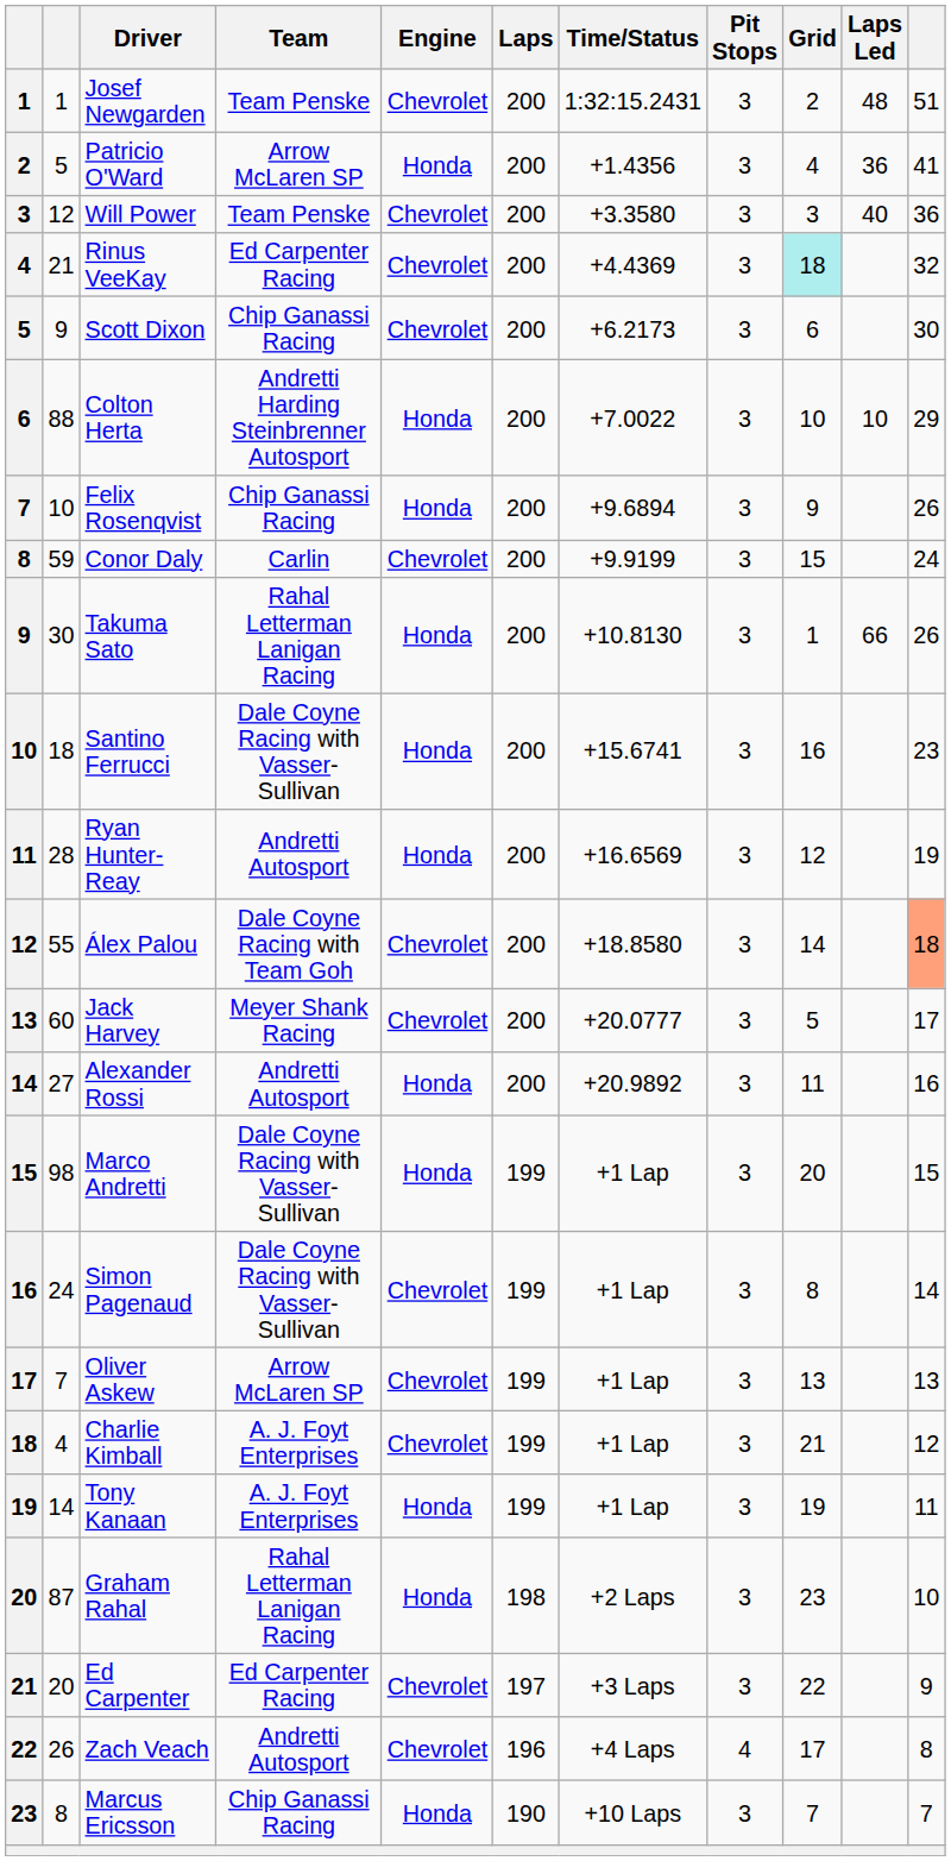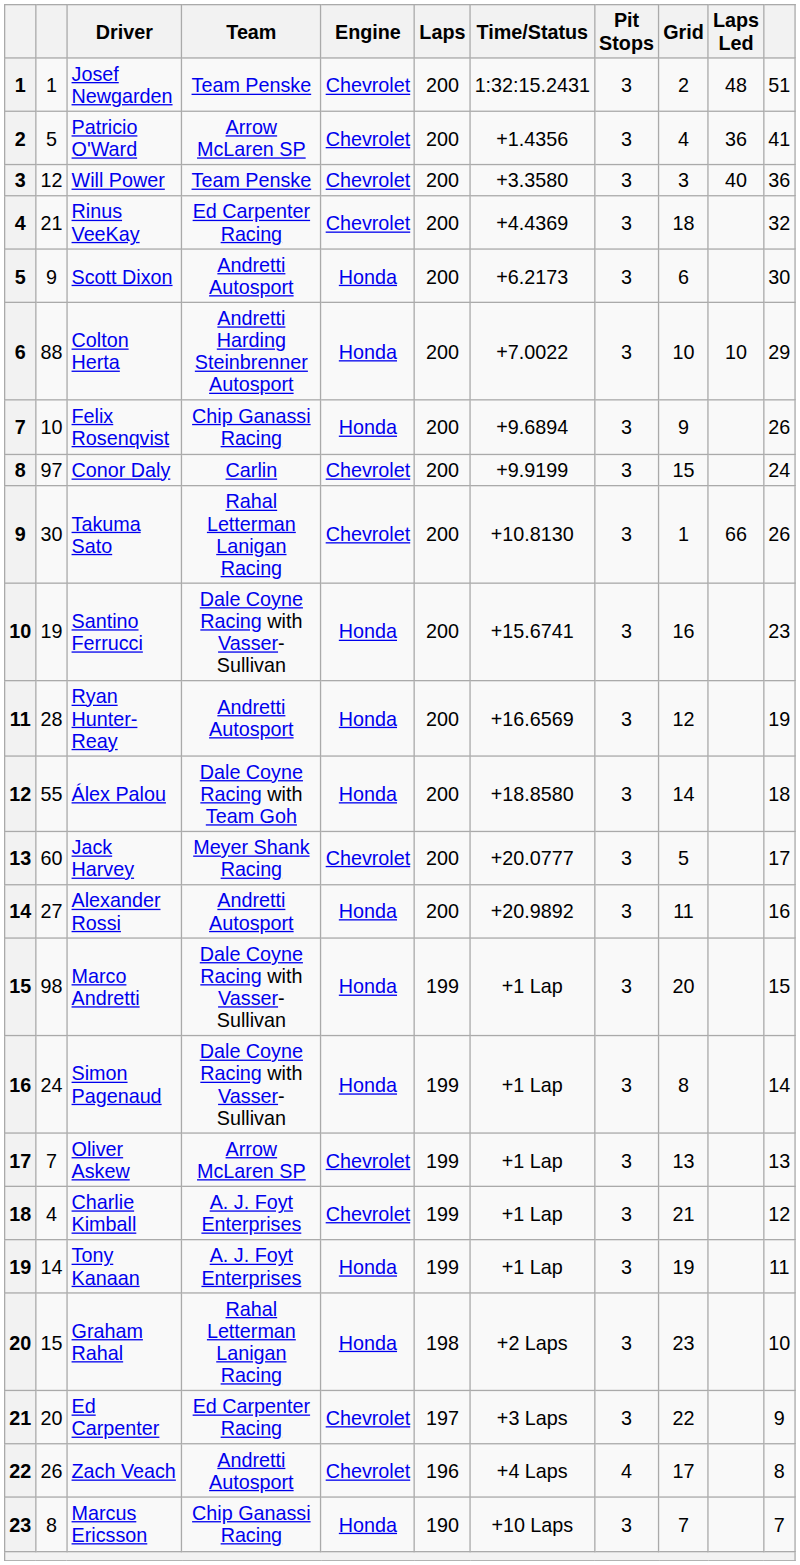 <table class="wikitable" style="text-align:center; font-size: 95%">
 <tr>
 <th></th>
 <th></th>
 <th>Driver</th>
 <th>Team</th>
 <th>Engine</th>
 <th>Laps</th>
 <th>Time/Status</th>
 <th>Pit<br>Stops</th>
 <th>Grid</th>
 <th>Laps<br>Led</th>
 <th></th>
 </tr>
 <tr>
 <th>1</th>
 <td>1</td>
 <td align="left"> <a href='#'>Josef Newgarden</a> <strong></strong></td>
 <td><a href='#'>Team Penske</a></td>
 <td><a href='#'>Chevrolet</a></td>
 <td>200</td>
 <td>1:32:15.2431</td>
 <td>3</td>
 <td>2</td>
 <td>48</td>
 <td>51</td>
 </tr>
 <tr>
 <th>2</th>
 <td>5</td>
 <td align="left"> <a href='#'>Patricio O'Ward</a></td>
 <td><a href='#'>Arrow McLaren SP</a></td>
-<td><a href='#'>Honda</a></td>
+<td><a href='#'>Chevrolet</a></td>
 <td>200</td>
 <td>+1.4356</td>
 <td>3</td>
 <td>4</td>
 <td>36</td>
 <td>41</td>
 </tr>
 <tr>
 <th>3</th>
 <td>12</td>
 <td align="left"> <a href='#'>Will Power</a> <strong></strong></td>
 <td><a href='#'>Team Penske</a></td>
 <td><a href='#'>Chevrolet</a></td>
 <td>200</td>
 <td>+3.3580</td>
 <td>3</td>
 <td>3</td>
 <td>40</td>
 <td>36</td>
 </tr>
 <tr>
 <th>4</th>
 <td>21</td>
 <td align="left"> <a href='#'>Rinus VeeKay</a> <strong></strong></td>
 <td><a href='#'>Ed Carpenter Racing</a></td>
 <td><a href='#'>Chevrolet</a></td>
 <td>200</td>
 <td>+4.4369</td>
 <td>3</td>
-<td style="background: paleturquoise;">18</td>
+<td>18</td>
 <td></td>
 <td>32</td>
 </tr>
 <tr>
 <th>5</th>
 <td>9</td>
 <td align="left"> <a href='#'>Scott Dixon</a> <strong></strong></td>
-<td><a href='#'>Chip Ganassi Racing</a></td>
-<td><a href='#'>Chevrolet</a></td>
+<td><a href='#'>Andretti Autosport</a></td>
+<td><a href='#'>Honda</a></td>
 <td>200</td>
 <td>+6.2173</td>
 <td>3</td>
 <td>6</td>
 <td></td>
 <td>30</td>
 </tr>
 <tr>
 <th>6</th>
 <td>88</td>
 <td align="left"> <a href='#'>Colton Herta</a></td>
 <td><a href='#'>Andretti Harding Steinbrenner Autosport</a></td>
 <td><a href='#'>Honda</a></td>
 <td>200</td>
 <td>+7.0022</td>
 <td>3</td>
 <td>10</td>
 <td>10</td>
 <td>29</td>
 </tr>
 <tr>
 <th>7</th>
 <td>10</td>
 <td align="left"> <a href='#'>Felix Rosenqvist</a></td>
 <td><a href='#'>Chip Ganassi Racing</a></td>
 <td><a href='#'>Honda</a></td>
 <td>200</td>
 <td>+9.6894</td>
 <td>3</td>
 <td>9</td>
 <td></td>
 <td>26</td>
 </tr>
 <tr>
 <th>8</th>
-<td>59</td>
+<td>97</td>
 <td align="left"> <a href='#'>Conor Daly</a></td>
 <td><a href='#'>Carlin</a></td>
 <td><a href='#'>Chevrolet</a></td>
 <td>200</td>
 <td>+9.9199</td>
 <td>3</td>
 <td>15</td>
 <td></td>
 <td>24</td>
 </tr>
 <tr>
 <th>9</th>
 <td>30</td>
 <td align="left"> <a href='#'>Takuma Sato</a> <strong></strong></td>
 <td><a href='#'>Rahal Letterman Lanigan Racing</a></td>
-<td><a href='#'>Honda</a></td>
+<td><a href='#'>Chevrolet</a></td>
 <td>200</td>
 <td>+10.8130</td>
 <td>3</td>
 <td>1</td>
 <td>66</td>
 <td>26</td>
 </tr>
 <tr>
 <th>10</th>
-<td>18</td>
+<td>19</td>
 <td align="left"> <a href='#'>Santino Ferrucci</a></td>
 <td><a href='#'>Dale Coyne Racing</a> with <a href='#'>Vasser</a>-Sullivan</td>
 <td><a href='#'>Honda</a></td>
 <td>200</td>
 <td>+15.6741</td>
 <td>3</td>
 <td>16</td>
 <td></td>
 <td>23</td>
 </tr>
 <tr>
 <th>11</th>
 <td>28</td>
 <td align="left"> <a href='#'>Ryan Hunter-Reay</a></td>
 <td><a href='#'>Andretti Autosport</a></td>
 <td><a href='#'>Honda</a></td>
 <td>200</td>
 <td>+16.6569</td>
 <td>3</td>
 <td>12</td>
 <td></td>
 <td>19</td>
 </tr>
 <tr>
 <th>12</th>
 <td>55</td>
 <td align="left"> <a href='#'>Álex Palou</a> <strong></strong></td>
 <td><a href='#'>Dale Coyne Racing</a> with <a href='#'>Team Goh</a></td>
-<td><a href='#'>Chevrolet</a></td>
+<td><a href='#'>Honda</a></td>
 <td>200</td>
 <td>+18.8580</td>
 <td>3</td>
 <td>14</td>
 <td></td>
-<td style="background: lightsalmon;">18</td>
+<td>18</td>
 </tr>
 <tr>
 <th>13</th>
 <td>60</td>
 <td align="left"> <a href='#'>Jack Harvey</a></td>
 <td><a href='#'>Meyer Shank Racing</a></td>
 <td><a href='#'>Chevrolet</a></td>
 <td>200</td>
 <td>+20.0777</td>
 <td>3</td>
 <td>5</td>
 <td></td>
 <td>17</td>
 </tr>
 <tr>
 <th>14</th>
 <td>27</td>
 <td align="left"> <a href='#'>Alexander Rossi</a></td>
 <td><a href='#'>Andretti Autosport</a></td>
 <td><a href='#'>Honda</a></td>
 <td>200</td>
 <td>+20.9892</td>
 <td>3</td>
 <td>11</td>
 <td></td>
 <td>16</td>
 </tr>
 <tr>
 <th>15</th>
 <td>98</td>
 <td align="left"> <a href='#'>Marco Andretti</a></td>
 <td><a href='#'>Dale Coyne Racing</a> with <a href='#'>Vasser</a>-Sullivan</td>
 <td><a href='#'>Honda</a></td>
 <td>199</td>
 <td>+1 Lap</td>
 <td>3</td>
 <td>20</td>
 <td></td>
 <td>15</td>
 </tr>
 <tr>
 <th>16</th>
 <td>24</td>
 <td align="left"> <a href='#'>Simon Pagenaud</a></td>
 <td><a href='#'>Dale Coyne Racing</a> with <a href='#'>Vasser</a>-Sullivan</td>
-<td><a href='#'>Chevrolet</a></td>
+<td><a href='#'>Honda</a></td>
 <td>199</td>
 <td>+1 Lap</td>
 <td>3</td>
 <td>8</td>
 <td></td>
 <td>14</td>
 </tr>
 <tr>
 <th>17</th>
 <td>7</td>
 <td align="left"> <a href='#'>Oliver Askew</a> <strong></strong></td>
 <td><a href='#'>Arrow McLaren SP</a></td>
 <td><a href='#'>Chevrolet</a></td>
 <td>199</td>
 <td>+1 Lap</td>
 <td>3</td>
 <td>13</td>
 <td></td>
 <td>13</td>
 </tr>
 <tr>
 <th>18</th>
 <td>4</td>
 <td align="left"> <a href='#'>Charlie Kimball</a></td>
 <td><a href='#'>A. J. Foyt Enterprises</a></td>
 <td><a href='#'>Chevrolet</a></td>
 <td>199</td>
 <td>+1 Lap</td>
 <td>3</td>
 <td>21</td>
 <td></td>
 <td>12</td>
 </tr>
 <tr>
 <th>19</th>
 <td>14</td>
 <td align="left"> <a href='#'>Tony Kanaan</a></td>
 <td><a href='#'>A. J. Foyt Enterprises</a></td>
 <td><a href='#'>Honda</a></td>
 <td>199</td>
 <td>+1 Lap</td>
 <td>3</td>
 <td>19</td>
 <td></td>
 <td>11</td>
 </tr>
 <tr>
 <th>20</th>
-<td>87</td>
+<td>15</td>
 <td align="left"> <a href='#'>Graham Rahal</a></td>
 <td><a href='#'>Rahal Letterman Lanigan Racing</a></td>
 <td><a href='#'>Honda</a></td>
 <td>198</td>
 <td>+2 Laps</td>
 <td>3</td>
 <td>23</td>
 <td></td>
 <td>10</td>
 </tr>
 <tr>
 <th>21</th>
 <td>20</td>
 <td align="left"> <a href='#'>Ed Carpenter</a></td>
 <td><a href='#'>Ed Carpenter Racing</a></td>
 <td><a href='#'>Chevrolet</a></td>
 <td>197</td>
 <td>+3 Laps</td>
 <td>3</td>
 <td>22</td>
 <td></td>
 <td>9</td>
 </tr>
 <tr>
 <th>22</th>
 <td>26</td>
 <td align="left"> <a href='#'>Zach Veach</a></td>
 <td><a href='#'>Andretti Autosport</a></td>
 <td><a href='#'>Chevrolet</a></td>
 <td>196</td>
 <td>+4 Laps</td>
 <td>4</td>
 <td>17</td>
 <td></td>
 <td>8</td>
 </tr>
 <tr>
 <th>23</th>
 <td>8</td>
 <td align="left"> <a href='#'>Marcus Ericsson</a></td>
 <td><a href='#'>Chip Ganassi Racing</a></td>
 <td><a href='#'>Honda</a></td>
 <td>190</td>
 <td>+10 Laps</td>
 <td>3</td>
 <td>7</td>
 <td></td>
 <td>7</td>
 </tr>
 <tr>
 <th colspan=11></th>
 </tr>
 </table>
